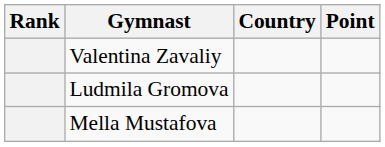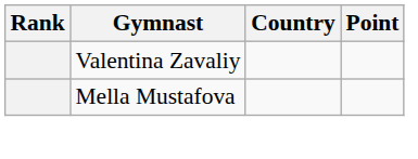 <table class="wikitable sortable">
 <tr>
 <th>Rank</th>
 <th>Gymnast</th>
 <th>Country</th>
 <th>Point</th>
 </tr>
 <tr>
 <th></th>
 <td>Valentina Zavaliy</td>
 <td></td>
 <td></td>
 </tr>
 <tr>
 <th></th>
-<td>Ludmila Gromova</td>
-<td></td>
-<td></td>
-</tr>
-<tr>
-<th></th>
 <td>Mella Mustafova</td>
 <td></td>
 <td></td>
 </tr>
 </table>
